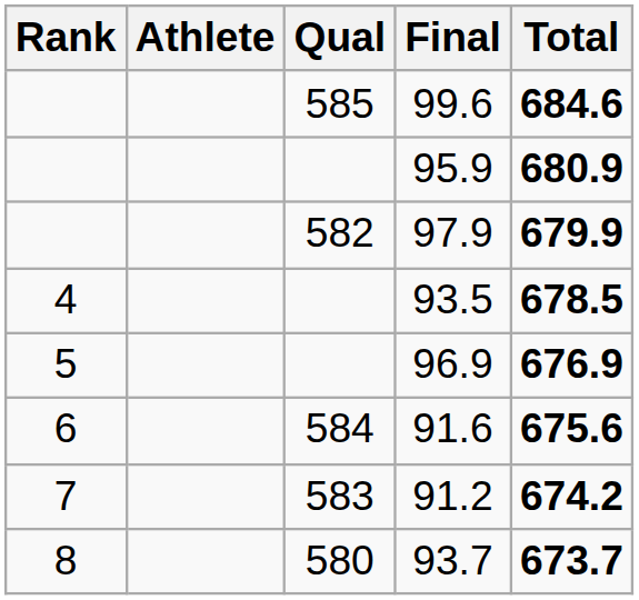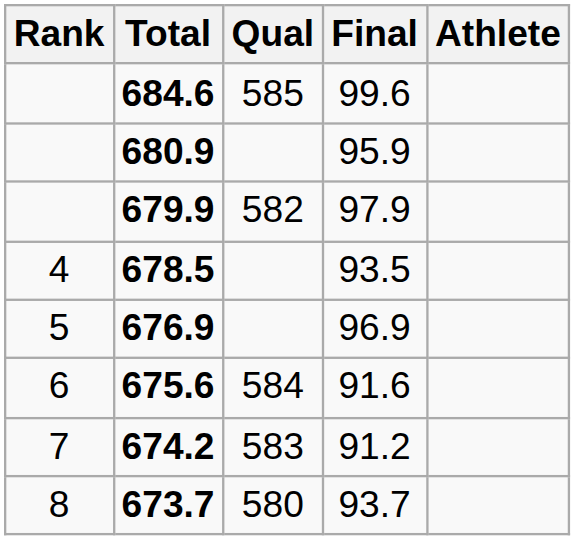 <table class="wikitable sortable" style="text-align: center">
 <tr>
 <th>Rank</th>
-<th>Athlete</th>
+<th>Total</th>
 <th>Qual</th>
 <th>Final</th>
-<th>Total</th>
+<th>Athlete</th>
 </tr>
 <tr>
 <td></td>
-<td align=left></td>
+<td><strong>684.6</strong></td>
 <td>585</td>
 <td>99.6</td>
-<td><strong>684.6</strong></td>
+<td align=left></td>
 </tr>
 <tr>
 <td></td>
-<td align=left></td>
+<td><strong>680.9</strong></td>
 <td></td>
 <td>95.9</td>
-<td><strong>680.9</strong></td>
+<td align=left></td>
 </tr>
 <tr>
 <td></td>
-<td align=left></td>
+<td><strong>679.9</strong></td>
 <td>582</td>
 <td>97.9</td>
-<td><strong>679.9</strong></td>
+<td align=left></td>
 </tr>
 <tr>
 <td>4</td>
-<td align=left></td>
+<td><strong>678.5</strong></td>
 <td></td>
 <td>93.5</td>
-<td><strong>678.5</strong></td>
+<td align=left></td>
 </tr>
 <tr>
 <td>5</td>
-<td align=left></td>
+<td><strong>676.9</strong></td>
 <td></td>
 <td>96.9</td>
-<td><strong>676.9</strong></td>
+<td align=left></td>
 </tr>
 <tr>
 <td>6</td>
-<td align=left></td>
+<td><strong>675.6</strong></td>
 <td>584</td>
 <td>91.6</td>
-<td><strong>675.6</strong></td>
+<td align=left></td>
 </tr>
 <tr>
 <td>7</td>
-<td align=left></td>
+<td><strong>674.2</strong></td>
 <td>583</td>
 <td>91.2</td>
-<td><strong>674.2</strong></td>
+<td align=left></td>
 </tr>
 <tr>
 <td>8</td>
-<td align=left></td>
+<td><strong>673.7</strong></td>
 <td>580</td>
 <td>93.7</td>
-<td><strong>673.7</strong></td>
+<td align=left></td>
 </tr>
 </table>
